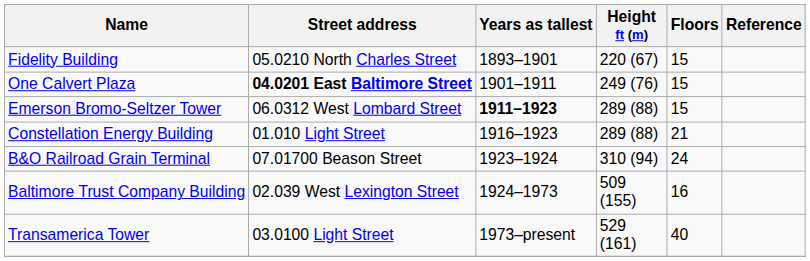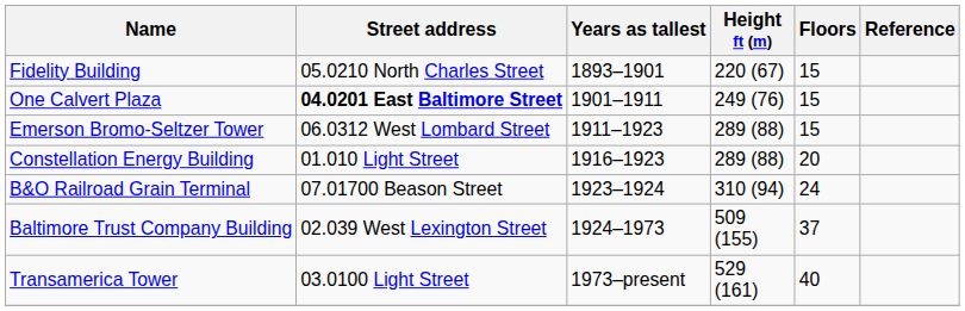 <table class="wikitable sortable">
 <tr>
 <th>Name</th>
 <th>Street address</th>
 <th>Years as tallest</th>
 <th width="65">Height<br><small><a href='#'>ft</a> (<a href='#'>m</a>)</small></th>
 <th>Floors</th>
 <th class="unsortable">Reference</th>
 </tr>
 <tr>
 <td><a href='#'>Fidelity Building</a></td>
 <td><span>05.0</span>210 North <a href='#'>Charles Street</a></td>
 <td>1893–1901</td>
 <td>220 (67)</td>
 <td>15</td>
 <td></td>
 </tr>
 <tr>
 <td><a href='#'>One Calvert Plaza</a></td>
 <td><strong><span>04.0</span>201 East <a href='#'>Baltimore Street</a></strong></td>
 <td>1901–1911</td>
 <td>249 (76)</td>
 <td>15</td>
 <td></td>
 </tr>
 <tr>
 <td><a href='#'>Emerson Bromo-Seltzer Tower</a></td>
 <td><span>06.0</span>312 West <a href='#'>Lombard Street</a></td>
-<td><strong>1911–1923</strong></td>
+<td>1911–1923</td>
 <td>289 (88)</td>
 <td>15</td>
 <td></td>
 </tr>
 <tr>
 <td><a href='#'>Constellation Energy Building</a></td>
 <td><span>01.0</span>10 <a href='#'>Light Street</a></td>
 <td>1916–1923</td>
 <td>289 (88)</td>
-<td>21</td>
+<td>20</td>
 <td></td>
 </tr>
 <tr>
 <td><a href='#'>B&O Railroad Grain Terminal</a></td>
 <td><span>07.0</span>1700 Beason Street</td>
 <td>1923–1924</td>
 <td>310 (94)</td>
 <td>24</td>
 <td></td>
 </tr>
 <tr>
 <td><a href='#'>Baltimore Trust Company Building</a></td>
 <td><span>02.0</span>39 West <a href='#'>Lexington Street</a></td>
 <td>1924–1973</td>
 <td>509 (155)</td>
-<td>16</td>
+<td>37</td>
 <td></td>
 </tr>
 <tr>
 <td><a href='#'>Transamerica Tower</a></td>
 <td><span>03.0</span>100 <a href='#'>Light Street</a></td>
 <td>1973–present</td>
 <td>529 (161)</td>
 <td>40</td>
 <td></td>
 </tr>
 <tr>
 </tr>
 </table>
